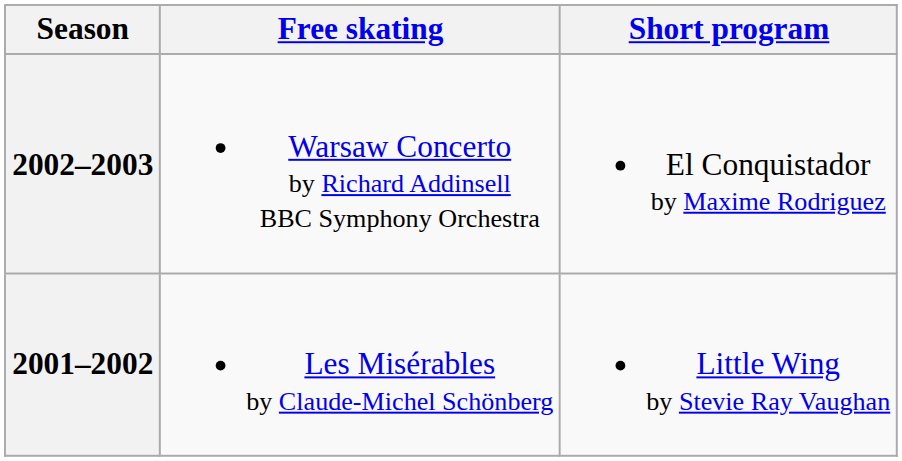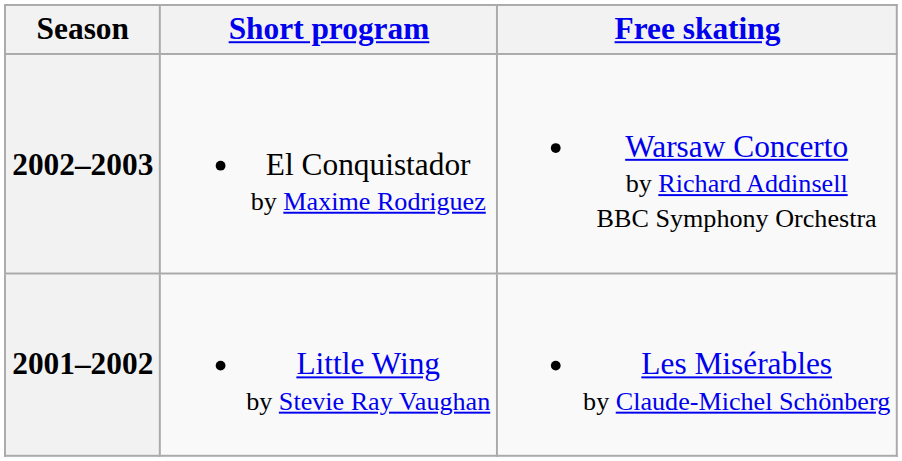 <table class=wikitable style=text-align:center>
 <tr>
 <th>Season</th>
+<th><a href='#'>Short program</a></th>
 <th><a href='#'>Free skating</a></th>
-<th><a href='#'>Short program</a></th>
 </tr>
 <tr>
 <th>2002–2003 <br></th>
+<td><br><ul><li>El Conquistador <br><small> by <a href='#'>Maxime Rodriguez</a> </small></li></ul></td>
 <td><br><ul><li><a href='#'>Warsaw Concerto</a> <br><small> by <a href='#'>Richard Addinsell</a> <br> BBC Symphony Orchestra </small></li></ul></td>
-<td><br><ul><li>El Conquistador <br><small> by <a href='#'>Maxime Rodriguez</a> </small></li></ul></td>
 </tr>
 <tr>
 <th>2001–2002 <br></th>
+<td><br><ul><li><a href='#'>Little Wing</a> <br><small> by <a href='#'>Stevie Ray Vaughan</a> </small></li></ul></td>
 <td><br><ul><li><a href='#'>Les Misérables</a> <br><small> by <a href='#'>Claude-Michel Schönberg</a> </small></li></ul></td>
-<td><br><ul><li><a href='#'>Little Wing</a> <br><small> by <a href='#'>Stevie Ray Vaughan</a> </small></li></ul></td>
 </tr>
 </table>
